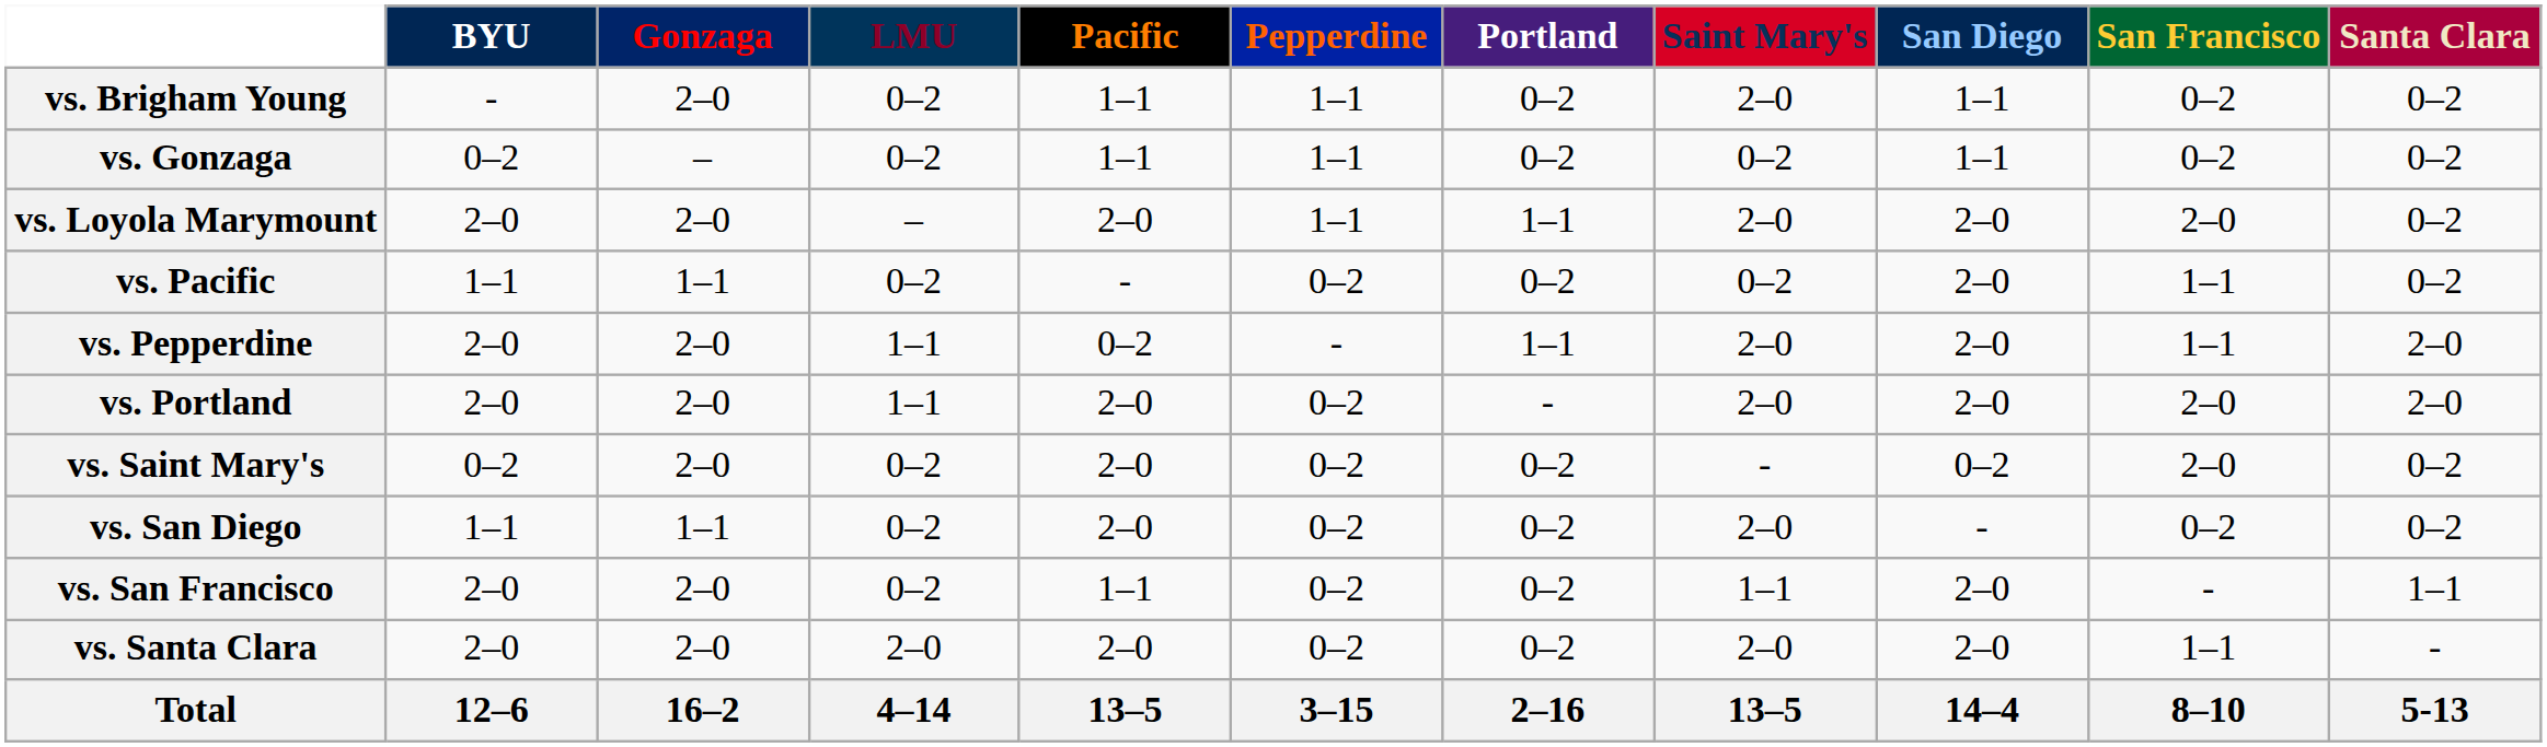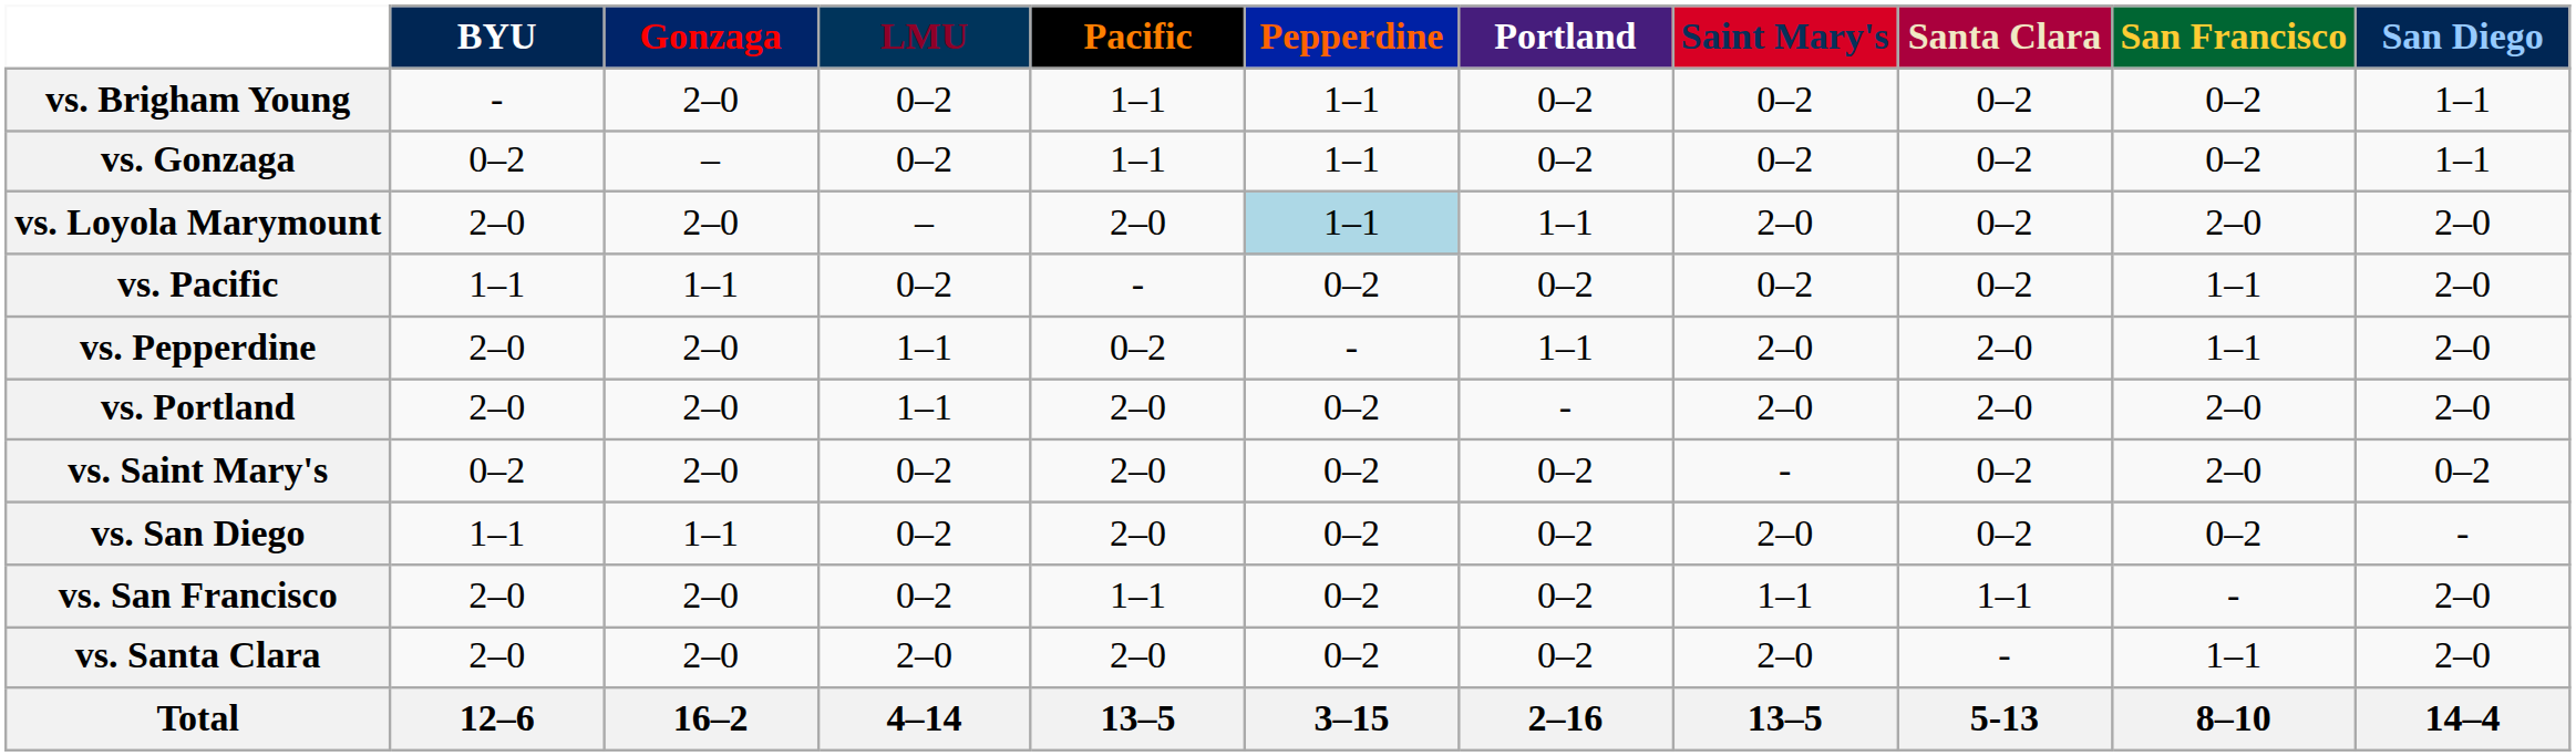 <table class="wikitable" style="white-space:nowrap;font-size:90%;">
 <tr>
 <th colspan=1 style="background:white; border-top-style:hidden; border-left-style:hidden;"   width=75> </th>
 <th style="background:#002654; color:#FFFFFF;"  width=75>BYU</th>
 <th style="background:#002469; color:#FF0000;"  width=75>Gonzaga</th>
 <th style="background:#00345B; color:#8E0028;"  width=75>LMU</th>
 <th style="background:#000000; color:#FF7F00;"  width=75>Pacific</th>
 <th style="background:#0021A5; color:#FF6200;"  width=75>Pepperdine</th>
 <th style="background:#461D7C; color:#FFFFFF;"  width=75>Portland</th>
 <th style="background:#D80024; color:#06315B;"  width=75>Saint Mary's</th>
+<th style="background:#AA003D; color:#F0E8C4;"  width=75>Santa Clara</th>
+<th style="background:#006633; color:#FFCC33;"  width=75>San Francisco</th>
 <th style="background:#002654; color:#97CAFF;"  width=75>San Diego</th>
-<th style="background:#006633; color:#FFCC33;"  width=75>San Francisco</th>
-<th style="background:#AA003D; color:#F0E8C4;"  width=75>Santa Clara</th>
 </tr>
 <tr style="text-align:center;">
 <th>vs. Brigham Young</th>
 <td>-</td>
 <td>2–0</td>
 <td>0–2</td>
 <td>1–1</td>
 <td>1–1</td>
 <td>0–2</td>
-<td>2–0</td>
-<td>1–1</td>
 <td>0–2</td>
 <td>0–2</td>
+<td>0–2</td>
+<td>1–1</td>
 </tr>
 <tr style="text-align:center;">
 <th>vs. Gonzaga</th>
 <td>0–2</td>
 <td>–</td>
 <td>0–2</td>
 <td>1–1</td>
 <td>1–1</td>
 <td>0–2</td>
 <td>0–2</td>
-<td>1–1</td>
 <td>0–2</td>
 <td>0–2</td>
+<td>1–1</td>
 </tr>
 <tr style="text-align:center;">
 <th>vs. Loyola Marymount</th>
 <td>2–0</td>
 <td>2–0</td>
 <td>–</td>
 <td>2–0</td>
-<td>1–1</td>
+<td style="background: lightblue;">1–1</td>
 <td>1–1</td>
 <td>2–0</td>
+<td>0–2</td>
 <td>2–0</td>
 <td>2–0</td>
-<td>0–2</td>
 </tr>
 <tr style="text-align:center;">
 <th>vs. Pacific</th>
 <td>1–1</td>
 <td>1–1</td>
 <td>0–2</td>
 <td>-</td>
 <td>0–2</td>
 <td>0–2</td>
 <td>0–2</td>
+<td>0–2</td>
+<td>1–1</td>
 <td>2–0</td>
-<td>1–1</td>
-<td>0–2</td>
 </tr>
 <tr style="text-align:center;">
 <th>vs. Pepperdine</th>
 <td>2–0</td>
 <td>2–0</td>
 <td>1–1</td>
 <td>0–2</td>
 <td>-</td>
 <td>1–1</td>
 <td>2–0</td>
 <td>2–0</td>
 <td>1–1</td>
 <td>2–0</td>
 </tr>
 <tr style="text-align:center;">
 <th>vs. Portland</th>
 <td>2–0</td>
 <td>2–0</td>
 <td>1–1</td>
 <td>2–0</td>
 <td>0–2</td>
 <td>-</td>
 <td>2–0</td>
 <td>2–0</td>
 <td>2–0</td>
 <td>2–0</td>
 </tr>
 <tr style="text-align:center;">
 <th>vs. Saint Mary's</th>
 <td>0–2</td>
 <td>2–0</td>
 <td>0–2</td>
 <td>2–0</td>
 <td>0–2</td>
 <td>0–2</td>
 <td>-</td>
 <td>0–2</td>
 <td>2–0</td>
 <td>0–2</td>
 </tr>
 <tr style="text-align:center;">
 <th>vs. San Diego</th>
 <td>1–1</td>
 <td>1–1</td>
 <td>0–2</td>
 <td>2–0</td>
 <td>0–2</td>
 <td>0–2</td>
 <td>2–0</td>
-<td>-</td>
 <td>0–2</td>
 <td>0–2</td>
+<td>-</td>
 </tr>
 <tr style="text-align:center;">
 <th>vs. San Francisco</th>
 <td>2–0</td>
 <td>2–0</td>
 <td>0–2</td>
 <td>1–1</td>
 <td>0–2</td>
 <td>0–2</td>
 <td>1–1</td>
+<td>1–1</td>
+<td>-</td>
 <td>2–0</td>
-<td>-</td>
-<td>1–1</td>
 </tr>
 <tr style="text-align:center;">
 <th>vs. Santa Clara</th>
 <td>2–0</td>
 <td>2–0</td>
 <td>2–0</td>
 <td>2–0</td>
 <td>0–2</td>
 <td>0–2</td>
 <td>2–0</td>
+<td>-<br></td>
+<td>1–1</td>
 <td>2–0</td>
-<td>1–1</td>
-<td>-<br></td>
 </tr>
 <tr style="text-align:center;">
 <th>Total</th>
 <th>12–6</th>
 <th>16–2</th>
 <th>4–14</th>
 <th>13–5</th>
 <th>3–15</th>
 <th>2–16</th>
 <th>13–5</th>
+<th>5-13</th>
+<th>8–10</th>
 <th>14–4</th>
-<th>8–10</th>
-<th>5-13</th>
 </tr>
 </table>
